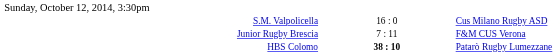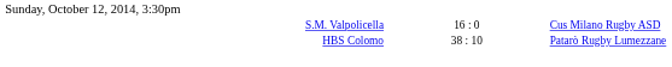 <table style="width:70%;" cellspacing="1">
 <tr>
 <th width=35%></th>
 <th width=15%></th>
 <th></th>
 </tr>
 <tr>
 <td>Sunday, October 12, 2014, 3:30pm</td>
 </tr>
 <tr style=font-size:90%>
 <td align=right><a href='#'>S.M. Valpolicella</a></td>
 <td align=center>16 : 0</td>
 <td><a href='#'>Cus Milano Rugby ASD</a></td>
 </tr>
 <tr style=font-size:90%>
-<td align=right><a href='#'>Junior Rugby Brescia</a></td>
-<td align=center>7 : 11</td>
-<td><a href='#'>F&M CUS Verona</a></td>
-</tr>
-<tr style=font-size:90%>
 <td align=right><a href='#'>HBS Colomo</a></td>
-<td align=center><strong>38 : 10</strong></td>
+<td align=center>38 : 10</td>
 <td><a href='#'>Patarò Rugby Lumezzane</a></td>
 </tr>
 </table>
